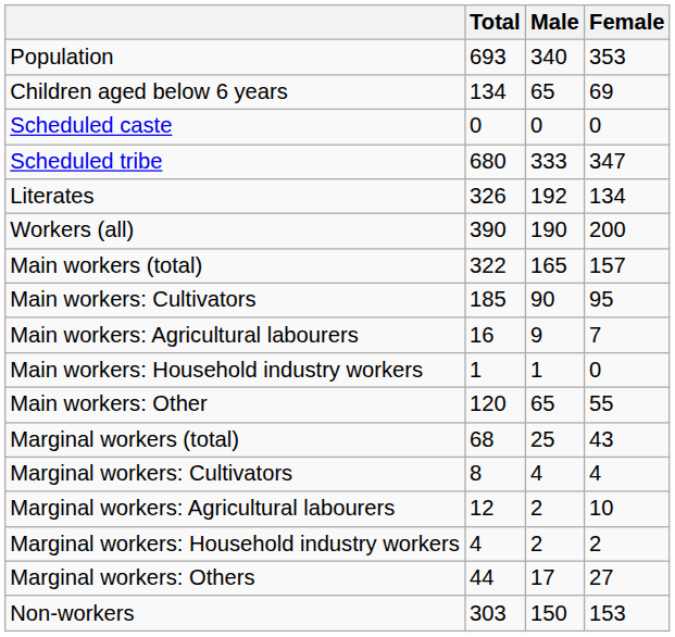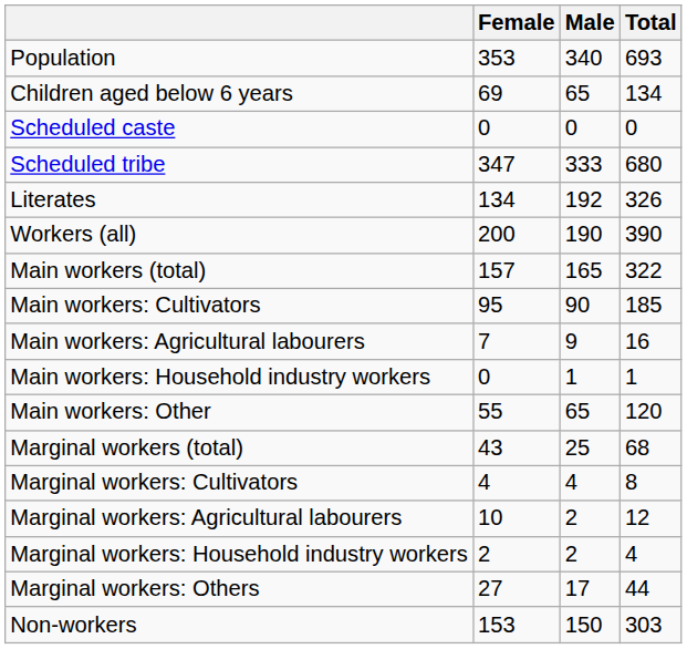 <table class="wikitable sortable">
 <tr>
 <th></th>
+<th>Female</th>
+<th>Male</th>
 <th>Total</th>
-<th>Male</th>
-<th>Female</th>
 </tr>
 <tr>
 <td>Population</td>
+<td>353</td>
+<td>340</td>
 <td>693</td>
-<td>340</td>
-<td>353</td>
 </tr>
 <tr>
 <td>Children aged below 6 years</td>
+<td>69</td>
+<td>65</td>
 <td>134</td>
-<td>65</td>
-<td>69</td>
 </tr>
 <tr>
 <td><a href='#'>Scheduled caste</a></td>
 <td>0</td>
 <td>0</td>
 <td>0</td>
 </tr>
 <tr>
 <td><a href='#'>Scheduled tribe</a></td>
+<td>347</td>
+<td>333</td>
 <td>680</td>
-<td>333</td>
-<td>347</td>
 </tr>
 <tr>
 <td>Literates</td>
+<td>134</td>
+<td>192</td>
 <td>326</td>
-<td>192</td>
-<td>134</td>
 </tr>
 <tr>
 <td>Workers (all)</td>
+<td>200</td>
+<td>190</td>
 <td>390</td>
-<td>190</td>
-<td>200</td>
 </tr>
 <tr>
 <td>Main workers (total)</td>
+<td>157</td>
+<td>165</td>
 <td>322</td>
-<td>165</td>
-<td>157</td>
 </tr>
 <tr>
 <td>Main workers: Cultivators</td>
+<td>95</td>
+<td>90</td>
 <td>185</td>
-<td>90</td>
-<td>95</td>
 </tr>
 <tr>
 <td>Main workers: Agricultural labourers</td>
+<td>7</td>
+<td>9</td>
 <td>16</td>
-<td>9</td>
-<td>7</td>
 </tr>
 <tr>
 <td>Main workers: Household industry workers</td>
+<td>0</td>
 <td>1</td>
 <td>1</td>
-<td>0</td>
 </tr>
 <tr>
 <td>Main workers: Other</td>
+<td>55</td>
+<td>65</td>
 <td>120</td>
-<td>65</td>
-<td>55</td>
 </tr>
 <tr>
 <td>Marginal workers (total)</td>
+<td>43</td>
+<td>25</td>
 <td>68</td>
-<td>25</td>
-<td>43</td>
 </tr>
 <tr>
 <td>Marginal workers: Cultivators</td>
+<td>4</td>
+<td>4</td>
 <td>8</td>
-<td>4</td>
+</tr>
+<tr>
+<td>Marginal workers: Agricultural labourers</td>
+<td>10</td>
+<td>2</td>
+<td>12</td>
+</tr>
+<tr>
+<td>Marginal workers: Household industry workers</td>
+<td>2</td>
+<td>2</td>
 <td>4</td>
 </tr>
 <tr>
-<td>Marginal workers: Agricultural labourers</td>
-<td>12</td>
-<td>2</td>
-<td>10</td>
-</tr>
-<tr>
-<td>Marginal workers: Household industry workers</td>
-<td>4</td>
-<td>2</td>
-<td>2</td>
-</tr>
-<tr>
 <td>Marginal workers: Others</td>
+<td>27</td>
+<td>17</td>
 <td>44</td>
-<td>17</td>
-<td>27</td>
 </tr>
 <tr>
 <td>Non-workers</td>
+<td>153</td>
+<td>150</td>
 <td>303</td>
-<td>150</td>
-<td>153</td>
 </tr>
 </table>
